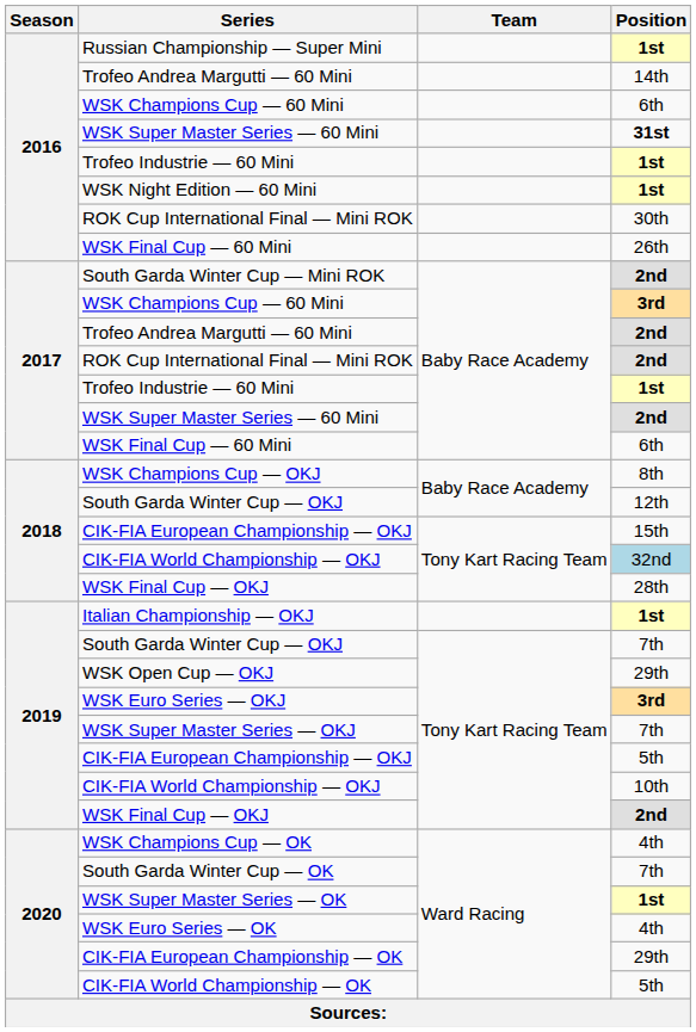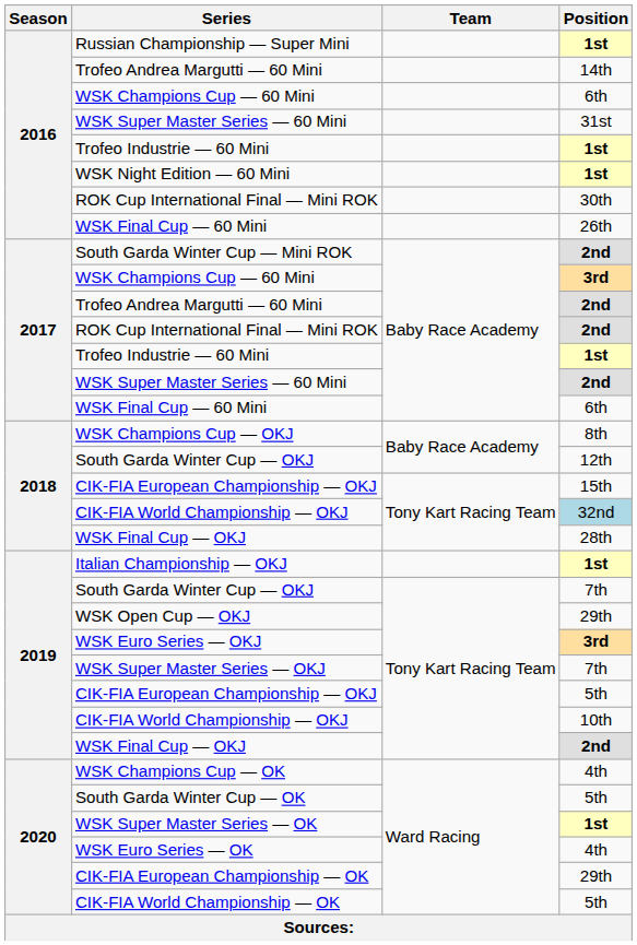 <table class="wikitable" style="font-size: 85%; text-align:center;">
 <tr>
 <th>Season</th>
 <th>Series</th>
 <th>Team</th>
 <th>Position</th>
 </tr>
 <tr>
 <th rowspan="8">2016</th>
 <td style="text-align:left;">Russian Championship — Super Mini</td>
 <td></td>
 <td style="background:#FFFFBF;"><strong>1st</strong></td>
 </tr>
 <tr>
 <td style="text-align:left;">Trofeo Andrea Margutti — 60 Mini</td>
 <td></td>
 <td>14th</td>
 </tr>
 <tr>
 <td style="text-align:left;"><a href='#'>WSK Champions Cup</a> — 60 Mini</td>
 <td></td>
 <td>6th</td>
 </tr>
 <tr>
 <td style="text-align:left;"><a href='#'>WSK Super Master Series</a> — 60 Mini</td>
 <td></td>
-<td><strong>31st</strong></td>
+<td>31st</td>
 </tr>
 <tr>
 <td style="text-align:left;">Trofeo Industrie — 60 Mini</td>
 <td></td>
 <td style="background:#FFFFBF;"><strong>1st</strong></td>
 </tr>
 <tr>
 <td style="text-align:left;">WSK Night Edition — 60 Mini</td>
 <td></td>
 <td style="background:#FFFFBF;"><strong>1st</strong></td>
 </tr>
 <tr>
 <td style="text-align:left;">ROK Cup International Final — Mini ROK</td>
 <td></td>
 <td>30th</td>
 </tr>
 <tr>
 <td style="text-align:left;"><a href='#'>WSK Final Cup</a> — 60 Mini</td>
 <td></td>
 <td>26th</td>
 </tr>
 <tr>
 <th rowspan="7">2017</th>
 <td style="text-align:left;">South Garda Winter Cup — Mini ROK</td>
 <td rowspan="7" style="text-align:left;">Baby Race Academy</td>
 <td style="background:#DFDFDF;"><strong>2nd</strong></td>
 </tr>
 <tr>
 <td style="text-align:left;"><a href='#'>WSK Champions Cup</a> — 60 Mini</td>
 <td style="background:#FFDF9F;"><strong>3rd</strong></td>
 </tr>
 <tr>
 <td style="text-align:left;">Trofeo Andrea Margutti — 60 Mini</td>
 <td style="background:#DFDFDF;"><strong>2nd</strong></td>
 </tr>
 <tr>
 <td style="text-align:left;">ROK Cup International Final — Mini ROK</td>
 <td style="background:#DFDFDF;"><strong>2nd</strong></td>
 </tr>
 <tr>
 <td style="text-align:left;">Trofeo Industrie — 60 Mini</td>
 <td style="background:#FFFFBF;"><strong>1st</strong></td>
 </tr>
 <tr>
 <td style="text-align:left;"><a href='#'>WSK Super Master Series</a> — 60 Mini</td>
 <td style="background:#DFDFDF;"><strong>2nd</strong></td>
 </tr>
 <tr>
 <td style="text-align:left;"><a href='#'>WSK Final Cup</a> — 60 Mini</td>
 <td>6th</td>
 </tr>
 <tr>
 <th rowspan="5">2018</th>
 <td style="text-align:left;"><a href='#'>WSK Champions Cup</a> — <a href='#'>OKJ</a></td>
 <td rowspan="2"  style="text-align:left;">Baby Race Academy</td>
 <td>8th</td>
 </tr>
 <tr>
 <td style="text-align:left;">South Garda Winter Cup — <a href='#'>OKJ</a></td>
 <td>12th</td>
 </tr>
 <tr>
 <td style="text-align:left;"><a href='#'>CIK-FIA European Championship</a> — <a href='#'>OKJ</a></td>
 <td rowspan="3" style="text-align:left;">Tony Kart Racing Team</td>
 <td>15th</td>
 </tr>
 <tr>
 <td style="text-align:left;"><a href='#'>CIK-FIA World Championship</a> — <a href='#'>OKJ</a></td>
 <td style="background: lightblue;">32nd</td>
 </tr>
 <tr>
 <td style="text-align:left;"><a href='#'>WSK Final Cup</a> — <a href='#'>OKJ</a></td>
 <td>28th</td>
 </tr>
 <tr>
 <th rowspan="8">2019</th>
 <td style="text-align:left;"><a href='#'>Italian Championship</a> — <a href='#'>OKJ</a></td>
 <td></td>
 <td style="background:#FFFFBF;"><strong>1st</strong></td>
 </tr>
 <tr>
 <td style="text-align:left;">South Garda Winter Cup — <a href='#'>OKJ</a></td>
 <td rowspan="7" style="text-align:left;">Tony Kart Racing Team</td>
 <td>7th</td>
 </tr>
 <tr>
 <td style="text-align:left;">WSK Open Cup — <a href='#'>OKJ</a></td>
 <td>29th</td>
 </tr>
 <tr>
 <td style="text-align:left;"><a href='#'>WSK Euro Series</a> — <a href='#'>OKJ</a></td>
 <td style="background:#FFDF9F;"><strong>3rd</strong></td>
 </tr>
 <tr>
 <td style="text-align:left;"><a href='#'>WSK Super Master Series</a> — <a href='#'>OKJ</a></td>
 <td>7th</td>
 </tr>
 <tr>
 <td style="text-align:left;"><a href='#'>CIK-FIA European Championship</a> — <a href='#'>OKJ</a></td>
 <td>5th</td>
 </tr>
 <tr>
 <td style="text-align:left;"><a href='#'>CIK-FIA World Championship</a> — <a href='#'>OKJ</a></td>
 <td>10th</td>
 </tr>
 <tr>
 <td style="text-align:left;"><a href='#'>WSK Final Cup</a> — <a href='#'>OKJ</a></td>
 <td style="background:#DFDFDF;"><strong>2nd</strong></td>
 </tr>
 <tr>
 <th rowspan="6">2020</th>
 <td style="text-align:left;"><a href='#'>WSK Champions Cup</a> — <a href='#'>OK</a></td>
 <td rowspan="6" style="text-align:left;">Ward Racing</td>
 <td>4th</td>
 </tr>
 <tr>
 <td style="text-align:left;">South Garda Winter Cup — <a href='#'>OK</a></td>
-<td>7th</td>
+<td>5th</td>
 </tr>
 <tr>
 <td style="text-align:left;"><a href='#'>WSK Super Master Series</a> — <a href='#'>OK</a></td>
 <td style="background:#FFFFBF;"><strong>1st</strong></td>
 </tr>
 <tr>
 <td style="text-align:left;"><a href='#'>WSK Euro Series</a> — <a href='#'>OK</a></td>
 <td>4th</td>
 </tr>
 <tr>
 <td style="text-align:left;"><a href='#'>CIK-FIA European Championship</a> — <a href='#'>OK</a></td>
 <td>29th</td>
 </tr>
 <tr>
 <td style="text-align:left;"><a href='#'>CIK-FIA World Championship</a> — <a href='#'>OK</a></td>
 <td>5th</td>
 </tr>
 <tr>
 <th colspan="4">Sources:</th>
 </tr>
 </table>
